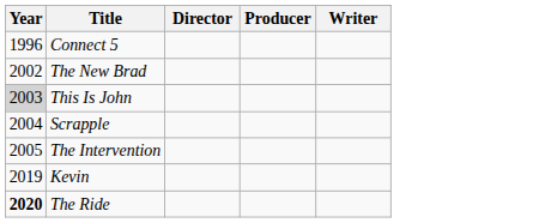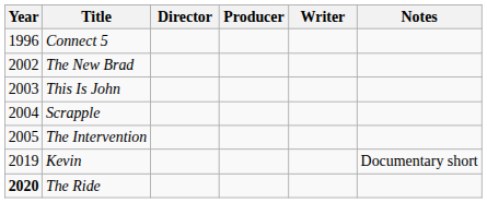 <table class="wikitable">
 <tr>
 <th>Year</th>
 <th>Title</th>
 <th width=65>Director</th>
 <th width=65>Producer</th>
 <th width=65>Writer</th>
+<th>Notes</th>
 </tr>
 <tr>
 <td>1996</td>
 <td><em>Connect 5</em></td>
+<td></td>
 <td></td>
 <td></td>
 <td></td>
 </tr>
 <tr>
 <td>2002</td>
 <td><em>The New Brad</em></td>
 <td></td>
 <td></td>
 <td></td>
+<td></td>
 </tr>
 <tr>
-<td style="background: lightgrey;">2003</td>
+<td>2003</td>
 <td><em>This Is John</em></td>
+<td></td>
 <td></td>
 <td></td>
 <td></td>
 </tr>
 <tr>
 <td>2004</td>
 <td><em>Scrapple</em></td>
 <td></td>
 <td></td>
 <td></td>
+<td></td>
 </tr>
 <tr>
 <td>2005</td>
 <td><em>The Intervention</em></td>
+<td></td>
 <td></td>
 <td></td>
 <td></td>
 </tr>
 <tr>
 <td>2019</td>
 <td><em>Kevin</em></td>
 <td></td>
 <td></td>
 <td></td>
+<td>Documentary short</td>
 </tr>
 <tr>
 <td><strong>2020</strong></td>
 <td><em>The Ride</em></td>
 <td></td>
 <td></td>
 <td></td>
+<td></td>
 </tr>
 </table>
